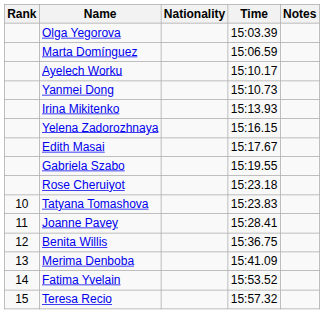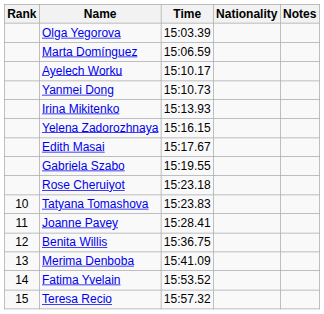 <table class="wikitable sortable" style="text-align:center">
 <tr>
 <th>Rank</th>
 <th>Name</th>
+<th>Time</th>
 <th>Nationality</th>
-<th>Time</th>
 <th>Notes</th>
 </tr>
 <tr>
 <td></td>
 <td align=left><a href='#'>Olga Yegorova</a></td>
+<td>15:03.39</td>
 <td align=left></td>
-<td>15:03.39</td>
 <td></td>
 </tr>
 <tr>
 <td></td>
 <td align=left><a href='#'>Marta Domínguez</a></td>
+<td>15:06.59</td>
 <td align=left></td>
-<td>15:06.59</td>
 <td></td>
 </tr>
 <tr>
 <td></td>
 <td align=left><a href='#'>Ayelech Worku</a></td>
+<td>15:10.17</td>
 <td align=left></td>
-<td>15:10.17</td>
 <td></td>
 </tr>
 <tr>
 <td></td>
 <td align=left><a href='#'>Yanmei Dong</a></td>
+<td>15:10.73</td>
 <td align=left></td>
-<td>15:10.73</td>
 <td></td>
 </tr>
 <tr>
 <td></td>
 <td align=left><a href='#'>Irina Mikitenko</a></td>
+<td>15:13.93</td>
 <td align=left></td>
-<td>15:13.93</td>
 <td></td>
 </tr>
 <tr>
 <td></td>
 <td align=left><a href='#'>Yelena Zadorozhnaya</a></td>
+<td>15:16.15</td>
 <td align=left></td>
-<td>15:16.15</td>
 <td></td>
 </tr>
 <tr>
 <td></td>
 <td align=left><a href='#'>Edith Masai</a></td>
+<td>15:17.67</td>
 <td align=left></td>
-<td>15:17.67</td>
 <td></td>
 </tr>
 <tr>
 <td></td>
 <td align=left><a href='#'>Gabriela Szabo</a></td>
+<td>15:19.55</td>
 <td align=left></td>
-<td>15:19.55</td>
 <td></td>
 </tr>
 <tr>
 <td></td>
 <td align=left><a href='#'>Rose Cheruiyot</a></td>
+<td>15:23.18</td>
 <td align=left></td>
-<td>15:23.18</td>
 <td></td>
 </tr>
 <tr>
 <td>10</td>
 <td align=left><a href='#'>Tatyana Tomashova</a></td>
+<td>15:23.83</td>
 <td align=left></td>
-<td>15:23.83</td>
 <td></td>
 </tr>
 <tr>
 <td>11</td>
 <td align=left><a href='#'>Joanne Pavey</a></td>
+<td>15:28.41</td>
 <td align=left></td>
-<td>15:28.41</td>
 <td></td>
 </tr>
 <tr>
 <td>12</td>
 <td align=left><a href='#'>Benita Willis</a></td>
+<td>15:36.75</td>
 <td align=left></td>
-<td>15:36.75</td>
 <td></td>
 </tr>
 <tr>
 <td>13</td>
 <td align=left><a href='#'>Merima Denboba</a></td>
+<td>15:41.09</td>
 <td align=left></td>
-<td>15:41.09</td>
 <td></td>
 </tr>
 <tr>
 <td>14</td>
 <td align=left><a href='#'>Fatima Yvelain</a></td>
+<td>15:53.52</td>
 <td align=left></td>
-<td>15:53.52</td>
 <td></td>
 </tr>
 <tr>
 <td>15</td>
 <td align=left><a href='#'>Teresa Recio</a></td>
+<td>15:57.32</td>
 <td align=left></td>
-<td>15:57.32</td>
 <td></td>
 </tr>
 </table>
